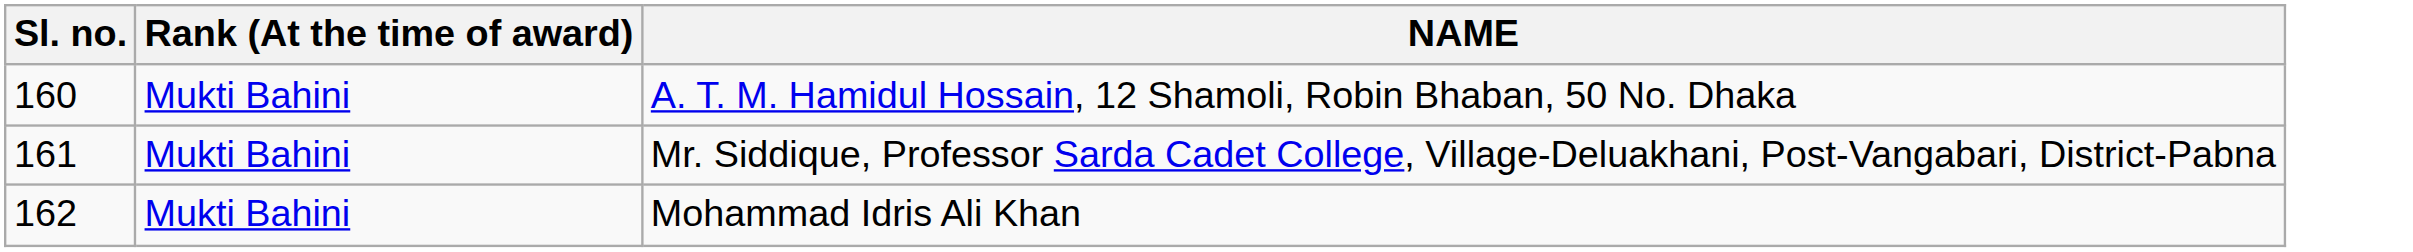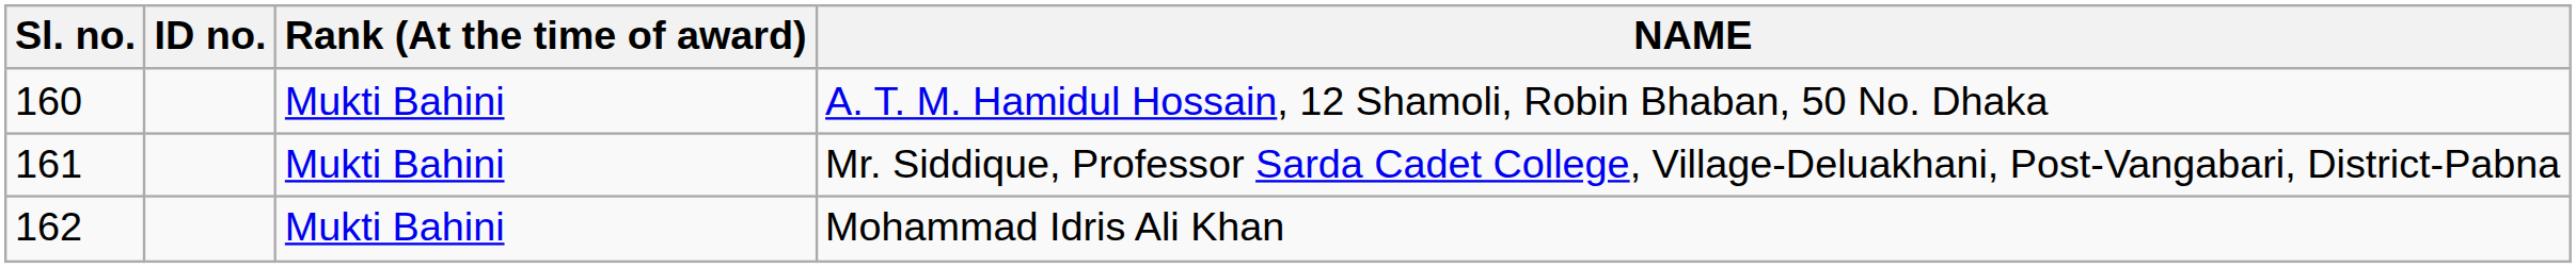 <table class ="wikitable">
 <tr>
 <th>Sl. no.</th>
+<th>ID no.</th>
 <th>Rank (At the time of award)</th>
 <th>NAME</th>
 </tr>
 <tr>
 <td>160</td>
+<td></td>
 <td><a href='#'>Mukti Bahini</a></td>
 <td><a href='#'>A. T. M. Hamidul Hossain</a>, 12 Shamoli, Robin Bhaban, 50 No. Dhaka</td>
 </tr>
 <tr>
 <td>161</td>
+<td></td>
 <td><a href='#'>Mukti Bahini</a></td>
 <td>Mr. Siddique, Professor <a href='#'>Sarda Cadet College</a>, Village-Deluakhani, Post-Vangabari, District-Pabna</td>
 </tr>
 <tr>
 <td>162</td>
+<td></td>
 <td><a href='#'>Mukti Bahini</a></td>
 <td>Mohammad Idris Ali Khan</td>
 </tr>
 </table>
